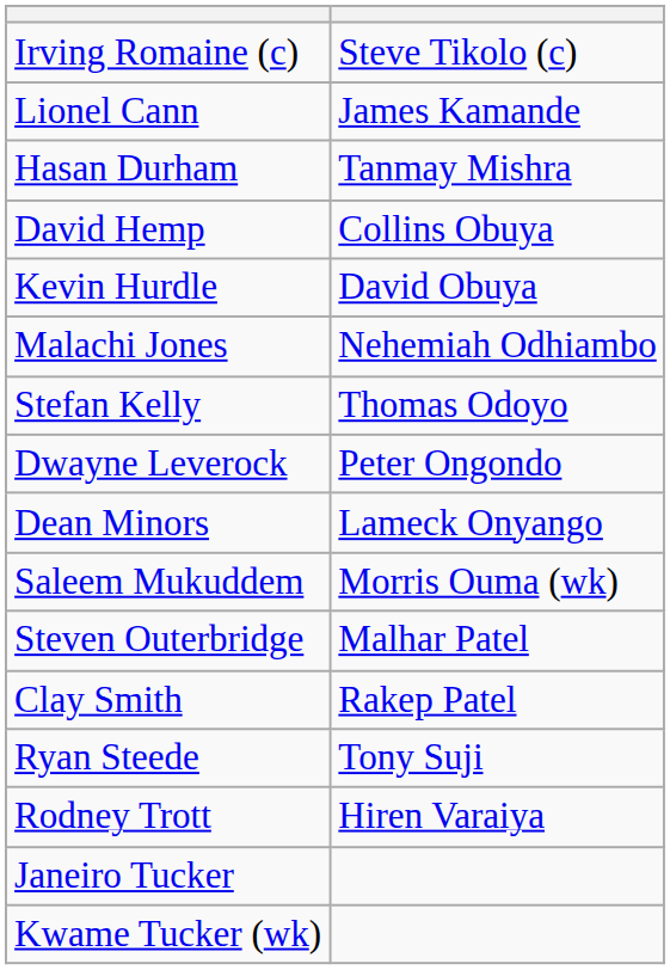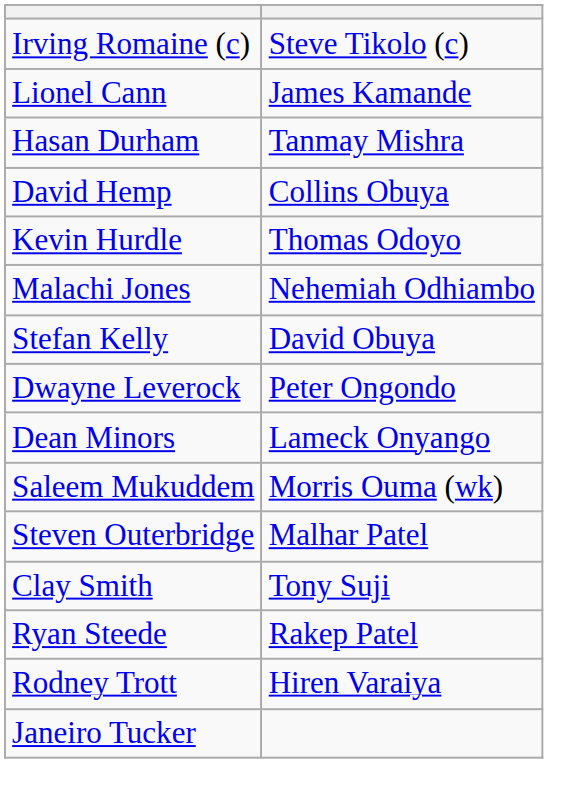 <table class="wikitable">
 <tr>
 <th></th>
 <th></th>
 </tr>
 <tr>
 <td><a href='#'>Irving Romaine</a> (<a href='#'>c</a>)</td>
 <td><a href='#'>Steve Tikolo</a> (<a href='#'>c</a>)</td>
 </tr>
 <tr>
 <td><a href='#'>Lionel Cann</a></td>
 <td><a href='#'>James Kamande</a></td>
 </tr>
 <tr>
 <td><a href='#'>Hasan Durham</a></td>
 <td><a href='#'>Tanmay Mishra</a></td>
 </tr>
 <tr>
 <td><a href='#'>David Hemp</a></td>
 <td><a href='#'>Collins Obuya</a></td>
 </tr>
 <tr>
 <td><a href='#'>Kevin Hurdle</a></td>
-<td><a href='#'>David Obuya</a></td>
+<td><a href='#'>Thomas Odoyo</a></td>
 </tr>
 <tr>
 <td><a href='#'>Malachi Jones</a></td>
 <td><a href='#'>Nehemiah Odhiambo</a></td>
 </tr>
 <tr>
 <td><a href='#'>Stefan Kelly</a></td>
-<td><a href='#'>Thomas Odoyo</a></td>
+<td><a href='#'>David Obuya</a></td>
 </tr>
 <tr>
 <td><a href='#'>Dwayne Leverock</a></td>
 <td><a href='#'>Peter Ongondo</a></td>
 </tr>
 <tr>
 <td><a href='#'>Dean Minors</a></td>
 <td><a href='#'>Lameck Onyango</a></td>
 </tr>
 <tr>
 <td><a href='#'>Saleem Mukuddem</a></td>
 <td><a href='#'>Morris Ouma</a> (<a href='#'>wk</a>)</td>
 </tr>
 <tr>
 <td><a href='#'>Steven Outerbridge</a></td>
 <td><a href='#'>Malhar Patel</a></td>
 </tr>
 <tr>
 <td><a href='#'>Clay Smith</a></td>
-<td><a href='#'>Rakep Patel</a></td>
+<td><a href='#'>Tony Suji</a></td>
 </tr>
 <tr>
 <td><a href='#'>Ryan Steede</a></td>
-<td><a href='#'>Tony Suji</a></td>
+<td><a href='#'>Rakep Patel</a></td>
 </tr>
 <tr>
 <td><a href='#'>Rodney Trott</a></td>
 <td><a href='#'>Hiren Varaiya</a></td>
 </tr>
 <tr>
 <td><a href='#'>Janeiro Tucker</a></td>
 <td></td>
 </tr>
-<tr>
-<td><a href='#'>Kwame Tucker</a> (<a href='#'>wk</a>)</td>
-<td></td>
-</tr>
 </table>
